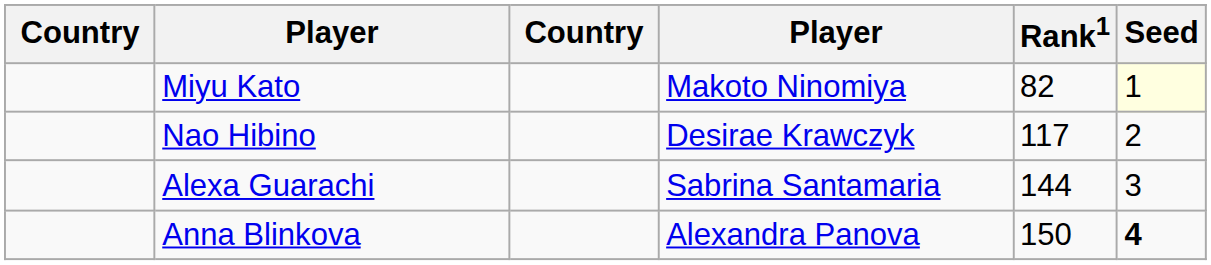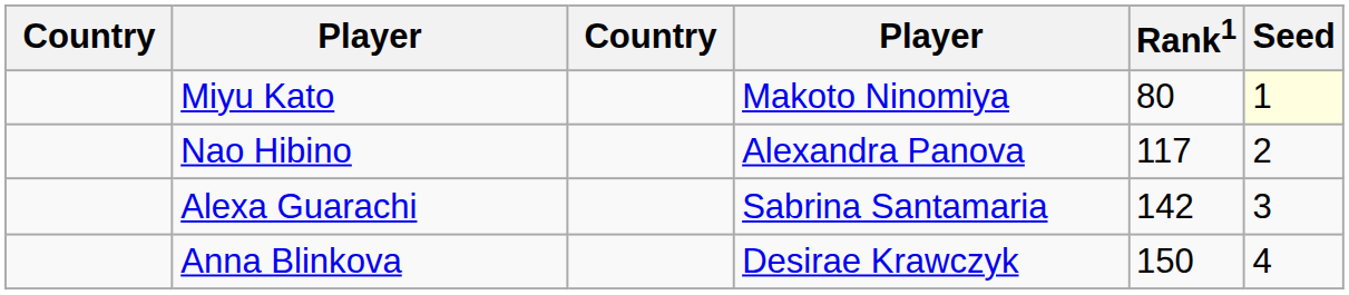 <table class="sortable wikitable">
 <tr>
 <th width="70">Country</th>
 <th width="175">Player</th>
 <th width="70">Country</th>
 <th width="175">Player</th>
 <th>Rank<sup>1</sup></th>
 <th>Seed</th>
 </tr>
 <tr>
 <td></td>
 <td><a href='#'>Miyu Kato</a></td>
 <td></td>
 <td><a href='#'>Makoto Ninomiya</a></td>
-<td>82</td>
+<td>80</td>
 <td style="background: lightyellow;">1</td>
 </tr>
 <tr>
 <td></td>
 <td><a href='#'>Nao Hibino</a></td>
 <td></td>
-<td><a href='#'>Desirae Krawczyk</a></td>
+<td><a href='#'>Alexandra Panova</a></td>
 <td>117</td>
 <td>2</td>
 </tr>
 <tr>
 <td></td>
 <td><a href='#'>Alexa Guarachi</a></td>
 <td></td>
 <td><a href='#'>Sabrina Santamaria</a></td>
-<td>144</td>
+<td>142</td>
 <td>3</td>
 </tr>
 <tr>
 <td></td>
 <td><a href='#'>Anna Blinkova</a></td>
 <td></td>
-<td><a href='#'>Alexandra Panova</a></td>
+<td><a href='#'>Desirae Krawczyk</a></td>
 <td>150</td>
-<td><strong>4</strong></td>
+<td>4</td>
 </tr>
 </table>
